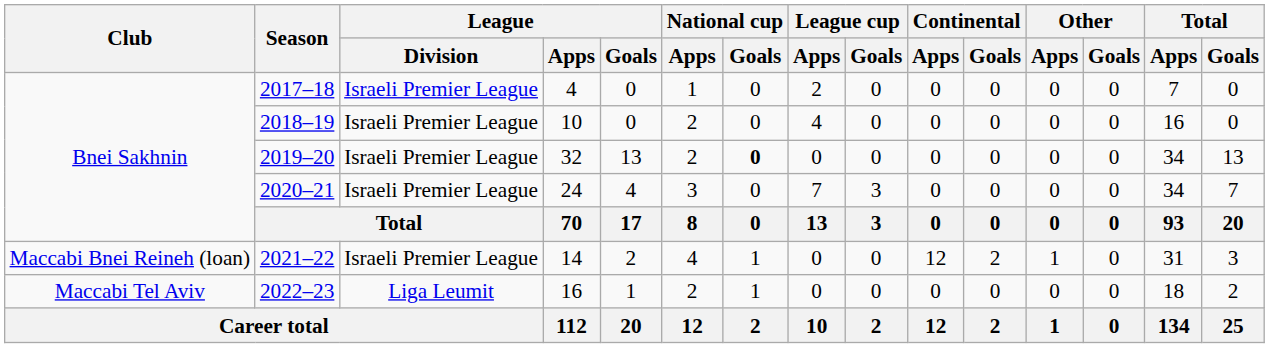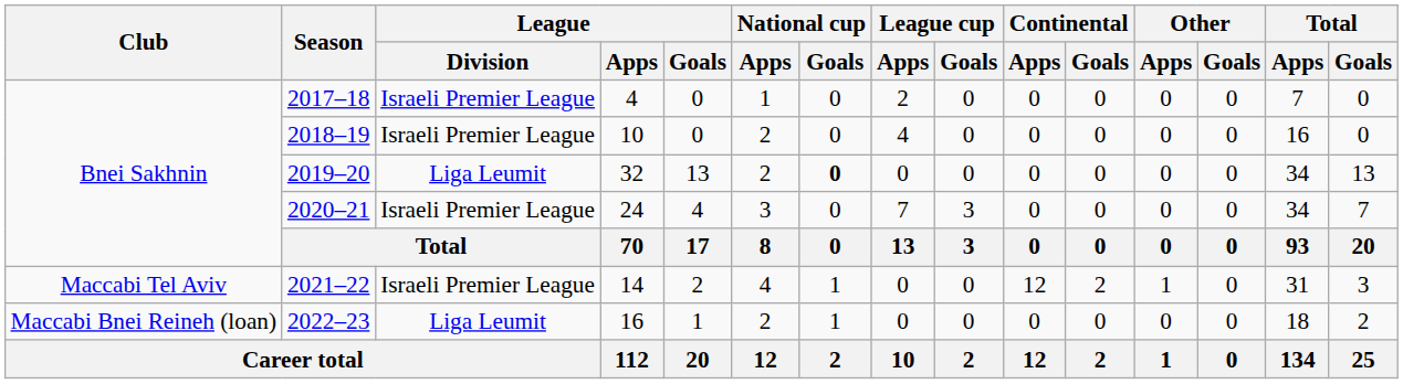 <table class="wikitable" style="text-align:center">
 <tr>
 <th rowspan="2">Club</th>
 <th rowspan="2">Season</th>
 <th colspan="3">League</th>
 <th colspan="2">National cup</th>
 <th colspan="2">League cup</th>
 <th colspan="2">Continental</th>
 <th colspan="2">Other</th>
 <th colspan="2">Total</th>
 </tr>
 <tr>
 <th>Division</th>
 <th>Apps</th>
 <th>Goals</th>
 <th>Apps</th>
 <th>Goals</th>
 <th>Apps</th>
 <th>Goals</th>
 <th>Apps</th>
 <th>Goals</th>
 <th>Apps</th>
 <th>Goals</th>
 <th>Apps</th>
 <th>Goals</th>
 </tr>
 <tr>
 <td rowspan="5"><a href='#'>Bnei Sakhnin</a></td>
 <td><a href='#'>2017–18</a></td>
 <td><a href='#'>Israeli Premier League</a></td>
 <td>4</td>
 <td>0</td>
 <td>1</td>
 <td>0</td>
 <td>2</td>
 <td>0</td>
 <td>0</td>
 <td>0</td>
 <td>0</td>
 <td>0</td>
 <td>7</td>
 <td>0</td>
 </tr>
 <tr>
 <td><a href='#'>2018–19</a></td>
 <td>Israeli Premier League</td>
 <td>10</td>
 <td>0</td>
 <td>2</td>
 <td>0</td>
 <td>4</td>
 <td>0</td>
 <td>0</td>
 <td>0</td>
 <td>0</td>
 <td>0</td>
 <td>16</td>
 <td>0</td>
 </tr>
 <tr>
 <td><a href='#'>2019–20</a></td>
-<td>Israeli Premier League</td>
+<td><a href='#'>Liga Leumit</a></td>
 <td>32</td>
 <td>13</td>
 <td>2</td>
 <td><strong>0</strong></td>
 <td>0</td>
 <td>0</td>
 <td>0</td>
 <td>0</td>
 <td>0</td>
 <td>0</td>
 <td>34</td>
 <td>13</td>
 </tr>
 <tr>
 <td><a href='#'>2020–21</a></td>
 <td>Israeli Premier League</td>
 <td>24</td>
 <td>4</td>
 <td>3</td>
 <td>0</td>
 <td>7</td>
 <td>3</td>
 <td>0</td>
 <td>0</td>
 <td>0</td>
 <td>0</td>
 <td>34</td>
 <td>7</td>
 </tr>
 <tr>
 <th colspan="2">Total</th>
 <th>70</th>
 <th>17</th>
 <th>8</th>
 <th>0</th>
 <th>13</th>
 <th>3</th>
 <th>0</th>
 <th>0</th>
 <th>0</th>
 <th>0</th>
 <th>93</th>
 <th>20</th>
 </tr>
 <tr>
-<td><a href='#'>Maccabi Bnei Reineh</a> (loan)</td>
+<td><a href='#'>Maccabi Tel Aviv</a></td>
 <td><a href='#'>2021–22</a></td>
 <td>Israeli Premier League</td>
 <td>14</td>
 <td>2</td>
 <td>4</td>
 <td>1</td>
 <td>0</td>
 <td>0</td>
 <td>12</td>
 <td>2</td>
 <td>1</td>
 <td>0</td>
 <td>31</td>
 <td>3</td>
 </tr>
 <tr>
-<td><a href='#'>Maccabi Tel Aviv</a></td>
+<td><a href='#'>Maccabi Bnei Reineh</a> (loan)</td>
 <td><a href='#'>2022–23</a></td>
 <td><a href='#'>Liga Leumit</a></td>
 <td>16</td>
 <td>1</td>
 <td>2</td>
 <td>1</td>
 <td>0</td>
 <td>0</td>
 <td>0</td>
 <td>0</td>
 <td>0</td>
 <td>0</td>
 <td>18</td>
 <td>2</td>
 </tr>
 <tr>
 <th colspan="3">Career total</th>
 <th>112</th>
 <th>20</th>
 <th>12</th>
 <th>2</th>
 <th>10</th>
 <th>2</th>
 <th>12</th>
 <th>2</th>
 <th>1</th>
 <th>0</th>
 <th>134</th>
 <th>25</th>
 </tr>
 </table>
